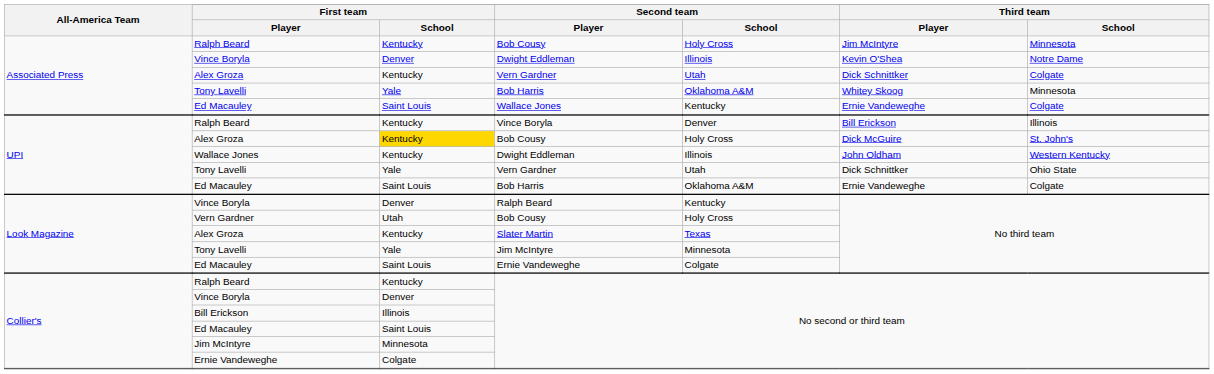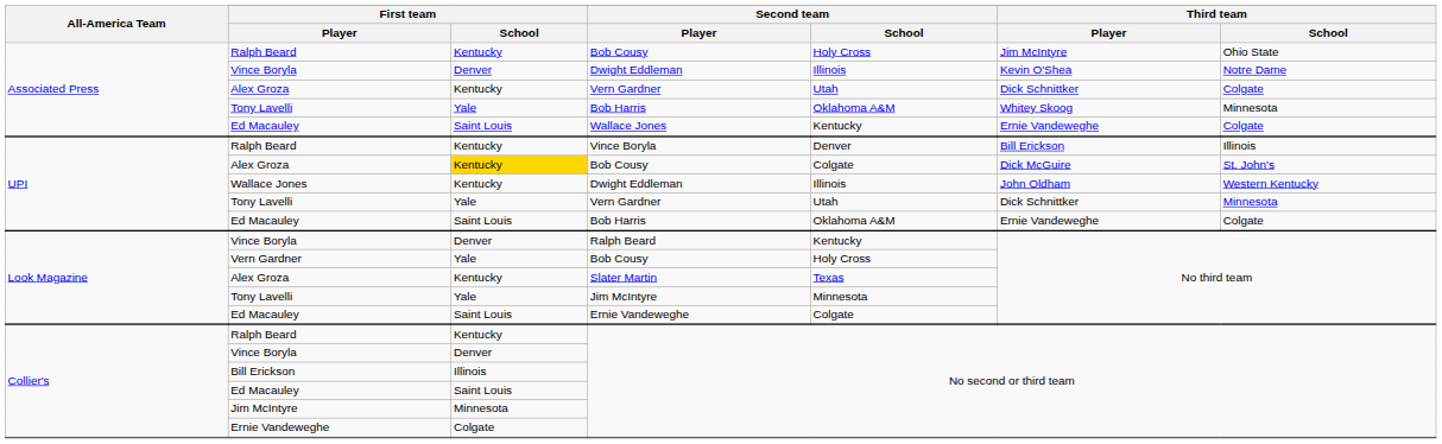 <table class="wikitable" style="width:98%;">
 <tr>
 <th rowspan=3>All-America Team</th>
 </tr>
 <tr>
 <th colspan=2>First team</th>
 <th colspan=2>Second team</th>
 <th colspan=2>Third team</th>
 </tr>
 <tr>
 <th>Player</th>
 <th>School</th>
 <th>Player</th>
 <th>School</th>
 <th>Player</th>
 <th>School</th>
 </tr>
 <tr>
 <td rowspan=5><a href='#'>Associated Press</a></td>
 <td><a href='#'>Ralph Beard</a></td>
 <td><a href='#'>Kentucky</a></td>
 <td><a href='#'>Bob Cousy</a></td>
 <td><a href='#'>Holy Cross</a></td>
 <td><a href='#'>Jim McIntyre</a></td>
-<td><a href='#'>Minnesota</a></td>
+<td>Ohio State</td>
 </tr>
 <tr>
 <td><a href='#'>Vince Boryla</a></td>
 <td><a href='#'>Denver</a></td>
 <td><a href='#'>Dwight Eddleman</a></td>
 <td><a href='#'>Illinois</a></td>
 <td><a href='#'>Kevin O'Shea</a></td>
 <td><a href='#'>Notre Dame</a></td>
 </tr>
 <tr>
 <td><a href='#'>Alex Groza</a></td>
 <td>Kentucky</td>
 <td><a href='#'>Vern Gardner</a></td>
 <td><a href='#'>Utah</a></td>
 <td><a href='#'>Dick Schnittker</a></td>
 <td><a href='#'>Colgate</a></td>
 </tr>
 <tr>
 <td><a href='#'>Tony Lavelli</a></td>
 <td><a href='#'>Yale</a></td>
 <td><a href='#'>Bob Harris</a></td>
 <td><a href='#'>Oklahoma A&M</a></td>
 <td><a href='#'>Whitey Skoog</a></td>
 <td>Minnesota</td>
 </tr>
 <tr>
 <td><a href='#'>Ed Macauley</a></td>
 <td><a href='#'>Saint Louis</a></td>
 <td><a href='#'>Wallace Jones</a></td>
 <td>Kentucky</td>
 <td><a href='#'>Ernie Vandeweghe</a></td>
 <td><a href='#'>Colgate</a></td>
 </tr>
 <tr style = "border-top:2px solid black;">
 <td rowspan=5><a href='#'>UPI</a></td>
 <td>Ralph Beard</td>
 <td>Kentucky</td>
 <td>Vince Boryla</td>
 <td>Denver</td>
 <td><a href='#'>Bill Erickson</a></td>
 <td>Illinois</td>
 </tr>
 <tr>
 <td>Alex Groza</td>
 <td style="background: gold;">Kentucky</td>
 <td>Bob Cousy</td>
-<td>Holy Cross</td>
+<td>Colgate</td>
 <td><a href='#'>Dick McGuire</a></td>
 <td><a href='#'>St. John's</a></td>
 </tr>
 <tr>
 <td>Wallace Jones</td>
 <td>Kentucky</td>
 <td>Dwight Eddleman</td>
 <td>Illinois</td>
 <td><a href='#'>John Oldham</a></td>
 <td><a href='#'>Western Kentucky</a></td>
 </tr>
 <tr>
 <td>Tony Lavelli</td>
 <td>Yale</td>
 <td>Vern Gardner</td>
 <td>Utah</td>
 <td>Dick Schnittker</td>
-<td>Ohio State</td>
+<td><a href='#'>Minnesota</a></td>
 </tr>
 <tr>
 <td>Ed Macauley</td>
 <td>Saint Louis</td>
 <td>Bob Harris</td>
 <td>Oklahoma A&M</td>
 <td>Ernie Vandeweghe</td>
 <td>Colgate</td>
 </tr>
 <tr style = "border-top:2px solid black;">
 <td rowspan=5><a href='#'>Look Magazine</a></td>
 <td>Vince Boryla</td>
 <td>Denver</td>
 <td>Ralph Beard</td>
 <td>Kentucky</td>
 <td rowspan=5 colspan=3 align=center>No third team</td>
 </tr>
 <tr>
 <td>Vern Gardner</td>
-<td>Utah</td>
+<td>Yale</td>
 <td>Bob Cousy</td>
 <td>Holy Cross</td>
 </tr>
 <tr>
 <td>Alex Groza</td>
 <td>Kentucky</td>
 <td><a href='#'>Slater Martin</a></td>
 <td><a href='#'>Texas</a></td>
 </tr>
 <tr>
 <td>Tony Lavelli</td>
 <td>Yale</td>
 <td>Jim McIntyre</td>
 <td>Minnesota</td>
 </tr>
 <tr>
 <td>Ed Macauley</td>
 <td>Saint Louis</td>
 <td>Ernie Vandeweghe</td>
 <td>Colgate</td>
 </tr>
 <tr style = "border-top:2px solid black;">
 <td rowspan=6><a href='#'>Collier's</a></td>
 <td>Ralph Beard</td>
 <td>Kentucky</td>
 <td rowspan=6 colspan=6 align=center>No second or third team</td>
 </tr>
 <tr>
 <td>Vince Boryla</td>
 <td>Denver</td>
 </tr>
 <tr>
 <td>Bill Erickson</td>
 <td>Illinois</td>
 </tr>
 <tr>
 <td>Ed Macauley</td>
 <td>Saint Louis</td>
 </tr>
 <tr>
 <td>Jim McIntyre</td>
 <td>Minnesota</td>
 </tr>
 <tr>
 <td>Ernie Vandeweghe</td>
 <td>Colgate</td>
 </tr>
 <tr style = "border-top:2px solid black;">
 </tr>
 </table>
